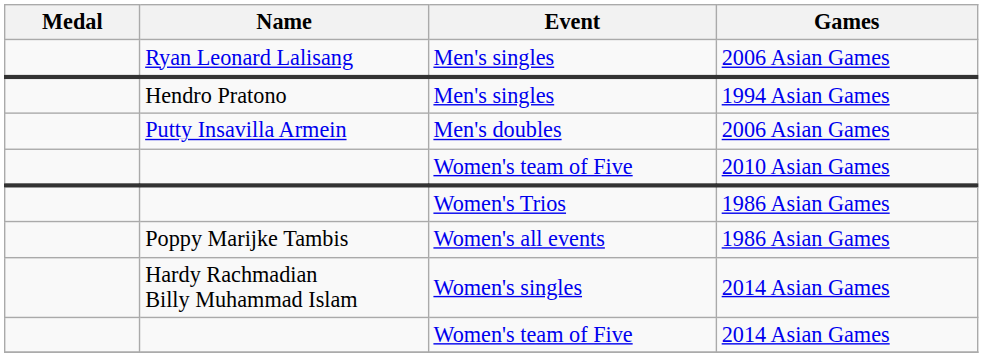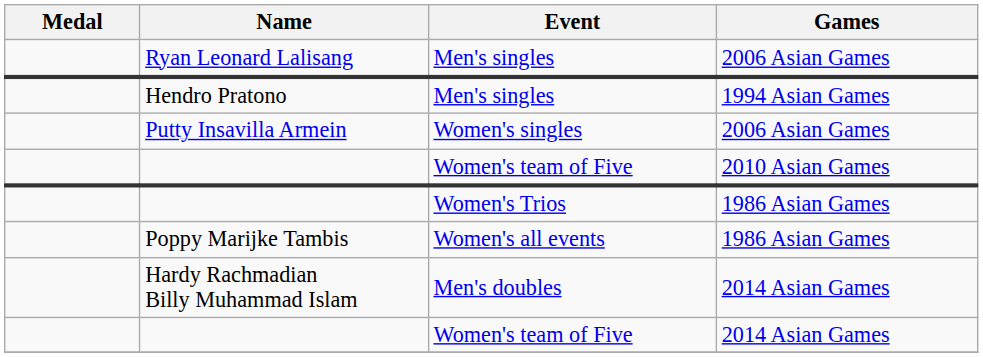 <table class="wikitable sortable" style="font-size:100%">
 <tr>
 <th width="90">Medal</th>
 <th width="200">Name</th>
 <th width="200">Event</th>
 <th width="180">Games</th>
 </tr>
 <tr>
 <td></td>
 <td><a href='#'>Ryan Leonard Lalisang</a></td>
 <td><a href='#'>Men's singles</a></td>
 <td><a href='#'>2006 Asian Games</a></td>
 </tr>
 <tr style="border-top: 3px solid #333333;">
 <td></td>
 <td>Hendro Pratono</td>
 <td><a href='#'>Men's singles</a></td>
 <td><a href='#'>1994 Asian Games</a></td>
 </tr>
 <tr>
 <td></td>
 <td><a href='#'>Putty Insavilla Armein</a></td>
-<td><a href='#'>Men's doubles</a></td>
+<td><a href='#'>Women's singles</a></td>
 <td><a href='#'>2006 Asian Games</a></td>
 </tr>
 <tr>
 <td></td>
 <td><br></td>
 <td><a href='#'>Women's team of Five</a></td>
 <td><a href='#'>2010 Asian Games</a></td>
 </tr>
 <tr style="border-top: 3px solid #333333;">
 <td></td>
 <td><br></td>
 <td><a href='#'>Women's Trios</a></td>
 <td><a href='#'>1986 Asian Games</a></td>
 </tr>
 <tr>
 <td></td>
 <td>Poppy Marijke Tambis</td>
 <td><a href='#'>Women's all events</a></td>
 <td><a href='#'>1986 Asian Games</a></td>
 </tr>
 <tr>
 <td></td>
 <td>Hardy Rachmadian <br> Billy Muhammad Islam</td>
-<td><a href='#'>Women's singles</a></td>
+<td><a href='#'>Men's doubles</a></td>
 <td><a href='#'>2014 Asian Games</a></td>
 </tr>
 <tr>
 <td></td>
 <td><br></td>
 <td><a href='#'>Women's team of Five</a></td>
 <td><a href='#'>2014 Asian Games</a></td>
 </tr>
 <tr>
 </tr>
 </table>
